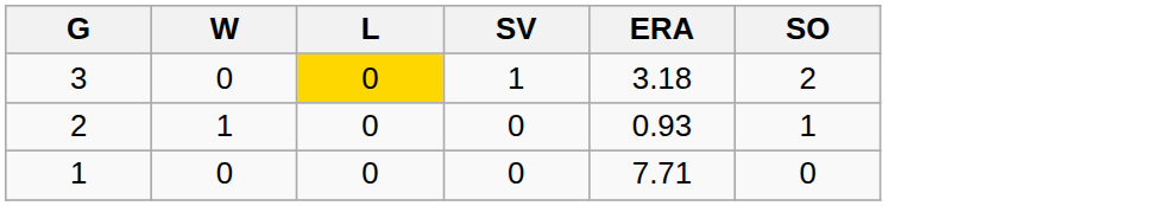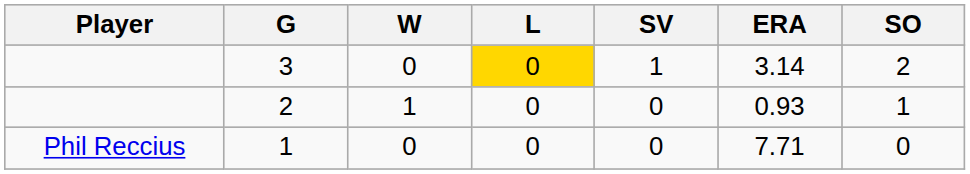 <table class="wikitable sortable">
 <tr>
+<th bgcolor="#DDDDFF" width="16%">Player</th>
 <th bgcolor="#DDDDFF" width="9%">G</th>
 <th bgcolor="#DDDDFF" width="9%">W</th>
 <th bgcolor="#DDDDFF" width="9%">L</th>
 <th bgcolor="#DDDDFF" width="9%">SV</th>
 <th bgcolor="#DDDDFF" width="9%">ERA</th>
 <th bgcolor="#DDDDFF" width="9%">SO</th>
 </tr>
 <tr align="center">
+<td></td>
 <td>3</td>
 <td>0</td>
 <td style="background: gold;">0</td>
 <td>1</td>
-<td>3.18</td>
+<td>3.14</td>
 <td>2</td>
 </tr>
 <tr align="center">
+<td></td>
 <td>2</td>
 <td>1</td>
 <td>0</td>
 <td>0</td>
 <td>0.93</td>
 <td>1</td>
 </tr>
 <tr align=center>
+<td><a href='#'>Phil Reccius</a></td>
 <td>1</td>
 <td>0</td>
 <td>0</td>
 <td>0</td>
 <td>7.71</td>
 <td>0</td>
 </tr>
 </table>
